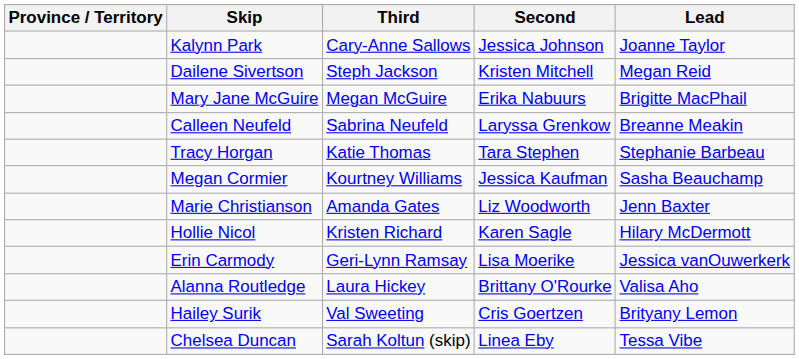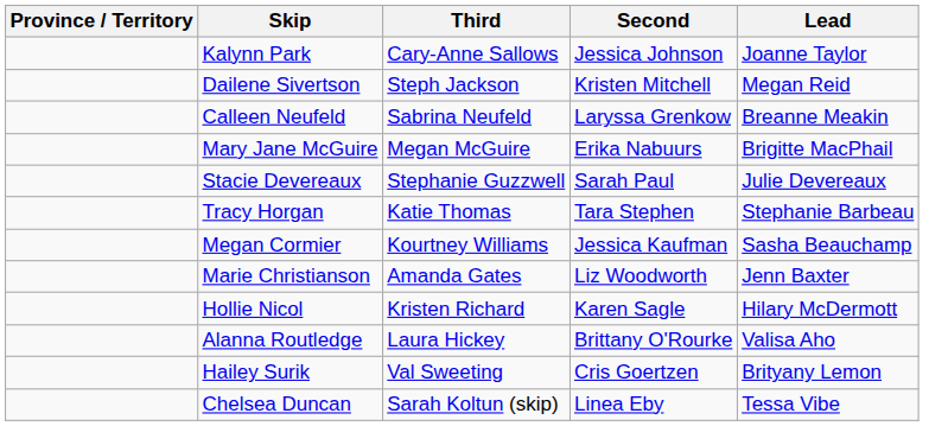 <table class="wikitable">
 <tr>
 <th>Province / Territory</th>
 <th>Skip</th>
 <th>Third</th>
 <th>Second</th>
 <th>Lead</th>
 </tr>
 <tr>
 <td></td>
 <td><a href='#'>Kalynn Park</a></td>
 <td><a href='#'>Cary-Anne Sallows</a></td>
 <td><a href='#'>Jessica Johnson</a></td>
 <td><a href='#'>Joanne Taylor</a></td>
 </tr>
 <tr>
 <td></td>
 <td><a href='#'>Dailene Sivertson</a></td>
 <td><a href='#'>Steph Jackson</a></td>
 <td><a href='#'>Kristen Mitchell</a></td>
 <td><a href='#'>Megan Reid</a></td>
 </tr>
 <tr>
 <td></td>
+<td><a href='#'>Calleen Neufeld</a></td>
+<td><a href='#'>Sabrina Neufeld</a></td>
+<td><a href='#'>Laryssa Grenkow</a></td>
+<td><a href='#'>Breanne Meakin</a></td>
+</tr>
+<tr>
+<td></td>
 <td><a href='#'>Mary Jane McGuire</a></td>
 <td><a href='#'>Megan McGuire</a></td>
 <td><a href='#'>Erika Nabuurs</a></td>
 <td><a href='#'>Brigitte MacPhail</a></td>
 </tr>
 <tr>
 <td></td>
-<td><a href='#'>Calleen Neufeld</a></td>
-<td><a href='#'>Sabrina Neufeld</a></td>
-<td><a href='#'>Laryssa Grenkow</a></td>
-<td><a href='#'>Breanne Meakin</a></td>
+<td><a href='#'>Stacie Devereaux</a></td>
+<td><a href='#'>Stephanie Guzzwell</a></td>
+<td><a href='#'>Sarah Paul</a></td>
+<td><a href='#'>Julie Devereaux</a></td>
 </tr>
 <tr>
 <td></td>
 <td><a href='#'>Tracy Horgan</a></td>
 <td><a href='#'>Katie Thomas</a></td>
 <td><a href='#'>Tara Stephen</a></td>
 <td><a href='#'>Stephanie Barbeau</a></td>
 </tr>
 <tr>
 <td></td>
 <td><a href='#'>Megan Cormier</a></td>
 <td><a href='#'>Kourtney Williams</a></td>
 <td><a href='#'>Jessica Kaufman</a></td>
 <td><a href='#'>Sasha Beauchamp</a></td>
 </tr>
 <tr>
 <td></td>
 <td><a href='#'>Marie Christianson</a></td>
 <td><a href='#'>Amanda Gates</a></td>
 <td><a href='#'>Liz Woodworth</a></td>
 <td><a href='#'>Jenn Baxter</a></td>
 </tr>
 <tr>
 <td></td>
 <td><a href='#'>Hollie Nicol</a></td>
 <td><a href='#'>Kristen Richard</a></td>
 <td><a href='#'>Karen Sagle</a></td>
 <td><a href='#'>Hilary McDermott</a></td>
 </tr>
 <tr>
 <td></td>
-<td><a href='#'>Erin Carmody</a></td>
-<td><a href='#'>Geri-Lynn Ramsay</a></td>
-<td><a href='#'>Lisa Moerike</a></td>
-<td><a href='#'>Jessica vanOuwerkerk</a></td>
-</tr>
-<tr>
-<td></td>
 <td><a href='#'>Alanna Routledge</a></td>
 <td><a href='#'>Laura Hickey</a></td>
 <td><a href='#'>Brittany O'Rourke</a></td>
 <td><a href='#'>Valisa Aho</a></td>
 </tr>
 <tr>
 <td></td>
 <td><a href='#'>Hailey Surik</a></td>
 <td><a href='#'>Val Sweeting</a></td>
 <td><a href='#'>Cris Goertzen</a></td>
 <td><a href='#'>Brityany Lemon</a></td>
 </tr>
 <tr>
 <td></td>
 <td><a href='#'>Chelsea Duncan</a></td>
 <td><a href='#'>Sarah Koltun</a> (skip)</td>
 <td><a href='#'>Linea Eby</a></td>
 <td><a href='#'>Tessa Vibe</a></td>
 </tr>
 </table>
